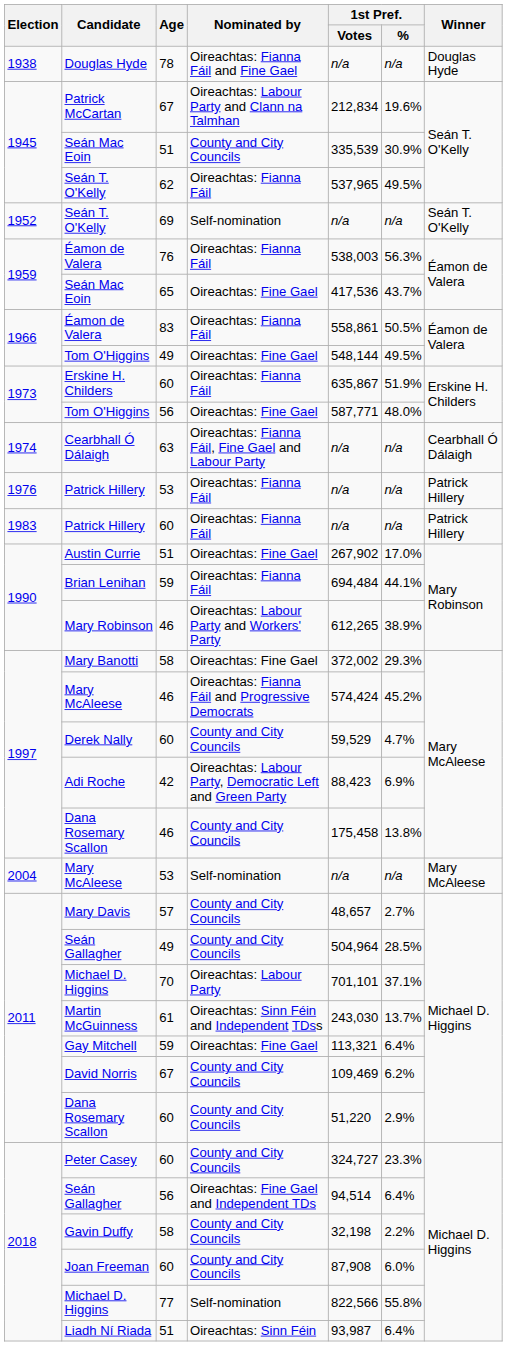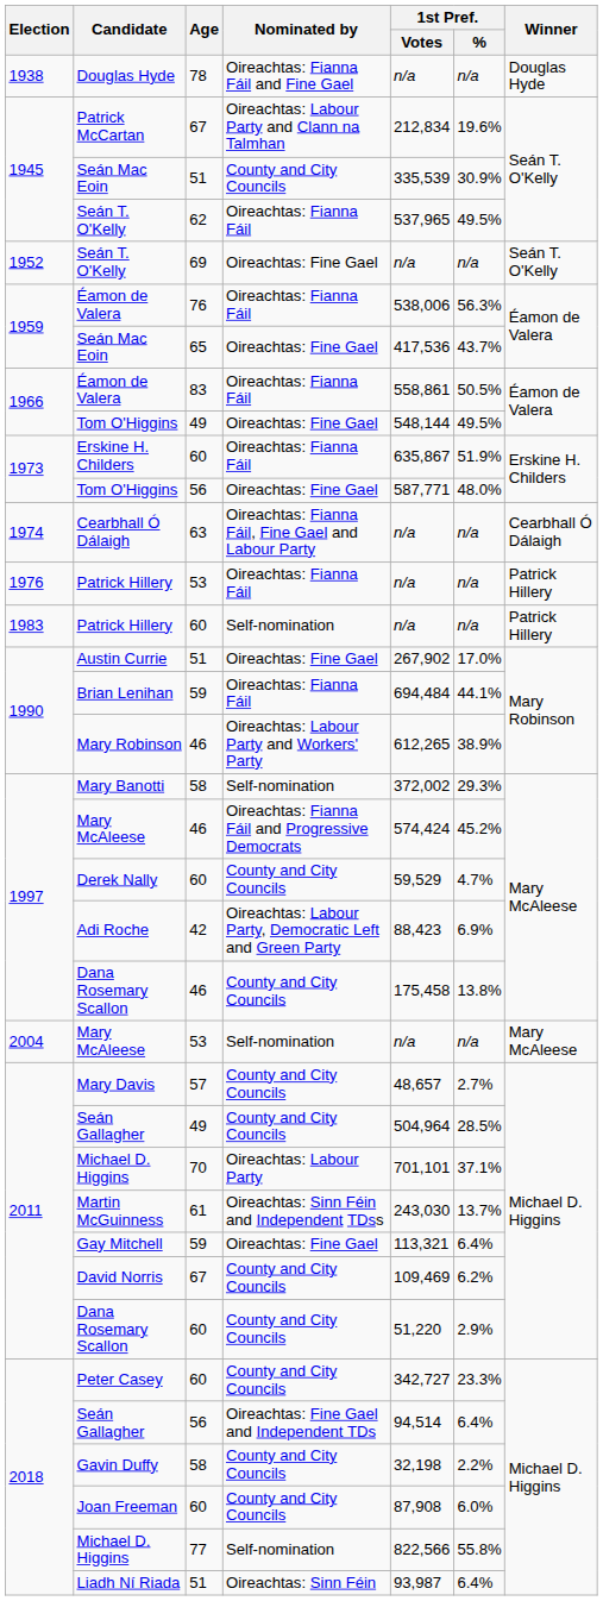 <table class="wikitable sortable">
 <tr>
 <th rowspan=2>Election</th>
 <th rowspan=2>Candidate</th>
 <th rowspan=2>Age</th>
 <th rowspan=2>Nominated by</th>
 <th colspan=2>1st Pref.</th>
 <th rowspan=2>Winner</th>
 </tr>
 <tr>
 <th data-sort-type=number>Votes</th>
 <th data-sort-type=number>%</th>
 </tr>
 <tr>
 <td><a href='#'>1938</a></td>
 <td><a href='#'>Douglas Hyde</a></td>
 <td>78</td>
 <td>Oireachtas: <a href='#'>Fianna Fáil</a> and <a href='#'>Fine Gael</a></td>
 <td><em>n/a</em></td>
 <td><em>n/a</em></td>
 <td>Douglas Hyde</td>
 </tr>
 <tr>
 <td rowspan=3><a href='#'>1945</a></td>
 <td><a href='#'>Patrick McCartan</a></td>
 <td>67</td>
 <td>Oireachtas: <a href='#'>Labour Party</a> and <a href='#'>Clann na Talmhan</a></td>
 <td>212,834</td>
 <td>19.6%</td>
 <td rowspan=3>Seán T. O'Kelly</td>
 </tr>
 <tr>
 <td><a href='#'>Seán Mac Eoin</a></td>
 <td>51</td>
 <td><a href='#'>County and City Councils</a></td>
 <td>335,539</td>
 <td>30.9%</td>
 </tr>
 <tr>
 <td><a href='#'>Seán T. O'Kelly</a></td>
 <td>62</td>
 <td>Oireachtas: <a href='#'>Fianna Fáil</a></td>
 <td>537,965</td>
 <td>49.5%</td>
 </tr>
 <tr>
 <td><a href='#'>1952</a></td>
 <td><a href='#'>Seán T. O'Kelly</a></td>
 <td>69</td>
-<td>Self-nomination</td>
+<td>Oireachtas: Fine Gael</td>
 <td><em>n/a</em></td>
 <td><em>n/a</em></td>
 <td>Seán T. O'Kelly</td>
 </tr>
 <tr>
 <td rowspan=2><a href='#'>1959</a></td>
 <td><a href='#'>Éamon de Valera</a></td>
 <td>76</td>
 <td>Oireachtas: <a href='#'>Fianna Fáil</a></td>
-<td>538,003</td>
+<td>538,006</td>
 <td>56.3%</td>
 <td rowspan="2">Éamon de Valera</td>
 </tr>
 <tr>
 <td><a href='#'>Seán Mac Eoin</a></td>
 <td>65</td>
 <td>Oireachtas: <a href='#'>Fine Gael</a></td>
 <td>417,536</td>
 <td>43.7%</td>
 </tr>
 <tr>
 <td rowspan=2><a href='#'>1966</a></td>
 <td><a href='#'>Éamon de Valera</a></td>
 <td>83</td>
 <td>Oireachtas: <a href='#'>Fianna Fáil</a></td>
 <td>558,861</td>
 <td>50.5%</td>
 <td rowspan=2>Éamon de Valera</td>
 </tr>
 <tr>
 <td><a href='#'>Tom O'Higgins</a></td>
 <td>49</td>
 <td>Oireachtas: <a href='#'>Fine Gael</a></td>
 <td>548,144</td>
 <td>49.5%</td>
 </tr>
 <tr>
 <td rowspan=2><a href='#'>1973</a></td>
 <td><a href='#'>Erskine H. Childers</a></td>
 <td>60</td>
 <td>Oireachtas: <a href='#'>Fianna Fáil</a></td>
 <td>635,867</td>
 <td>51.9%</td>
 <td rowspan=2>Erskine H. Childers</td>
 </tr>
 <tr>
 <td><a href='#'>Tom O'Higgins</a></td>
 <td>56</td>
 <td>Oireachtas: <a href='#'>Fine Gael</a></td>
 <td>587,771</td>
 <td>48.0%</td>
 </tr>
 <tr>
 <td><a href='#'>1974</a></td>
 <td><a href='#'>Cearbhall Ó Dálaigh</a></td>
 <td>63</td>
 <td>Oireachtas: <a href='#'>Fianna Fáil</a>, <a href='#'>Fine Gael</a> and <a href='#'>Labour Party</a></td>
 <td><em>n/a</em></td>
 <td><em>n/a</em></td>
 <td>Cearbhall Ó Dálaigh</td>
 </tr>
 <tr>
 <td><a href='#'>1976</a></td>
 <td><a href='#'>Patrick Hillery</a></td>
 <td>53</td>
 <td>Oireachtas: <a href='#'>Fianna Fáil</a></td>
 <td><em>n/a</em></td>
 <td><em>n/a</em></td>
 <td>Patrick Hillery</td>
 </tr>
 <tr>
 <td><a href='#'>1983</a></td>
 <td><a href='#'>Patrick Hillery</a></td>
 <td>60</td>
-<td>Oireachtas: <a href='#'>Fianna Fáil</a></td>
+<td>Self-nomination</td>
 <td><em>n/a</em></td>
 <td><em>n/a</em></td>
 <td>Patrick Hillery</td>
 </tr>
 <tr>
 <td rowspan=3><a href='#'>1990</a></td>
 <td><a href='#'>Austin Currie</a></td>
 <td>51</td>
 <td>Oireachtas: <a href='#'>Fine Gael</a></td>
 <td>267,902</td>
 <td>17.0%</td>
 <td rowspan=3>Mary Robinson</td>
 </tr>
 <tr>
 <td><a href='#'>Brian Lenihan</a></td>
 <td>59</td>
 <td>Oireachtas: <a href='#'>Fianna Fáil</a></td>
 <td>694,484</td>
 <td>44.1%</td>
 </tr>
 <tr>
 <td><a href='#'>Mary Robinson</a></td>
 <td>46</td>
 <td>Oireachtas: <a href='#'>Labour Party</a> and <a href='#'>Workers' Party</a></td>
 <td>612,265</td>
 <td>38.9%</td>
 </tr>
 <tr>
 <td rowspan=5><a href='#'>1997</a></td>
 <td><a href='#'>Mary Banotti</a></td>
 <td>58</td>
-<td>Oireachtas: Fine Gael</td>
+<td>Self-nomination</td>
 <td>372,002</td>
 <td>29.3%</td>
 <td rowspan=5>Mary McAleese</td>
 </tr>
 <tr>
 <td><a href='#'>Mary McAleese</a></td>
 <td>46</td>
 <td>Oireachtas: <a href='#'>Fianna Fáil</a> and <a href='#'>Progressive Democrats</a></td>
 <td>574,424</td>
 <td>45.2%</td>
 </tr>
 <tr>
 <td><a href='#'>Derek Nally</a></td>
 <td>60</td>
 <td><a href='#'>County and City Councils</a></td>
 <td>59,529</td>
 <td>4.7%</td>
 </tr>
 <tr>
 <td><a href='#'>Adi Roche</a></td>
 <td>42</td>
 <td>Oireachtas: <a href='#'>Labour Party</a>, <a href='#'>Democratic Left</a> and <a href='#'>Green Party</a></td>
 <td>88,423</td>
 <td>6.9%</td>
 </tr>
 <tr>
 <td><a href='#'>Dana Rosemary Scallon</a></td>
 <td>46</td>
 <td><a href='#'>County and City Councils</a></td>
 <td>175,458</td>
 <td>13.8%</td>
 </tr>
 <tr>
 <td><a href='#'>2004</a></td>
 <td><a href='#'>Mary McAleese</a></td>
 <td>53</td>
 <td>Self-nomination</td>
 <td><em>n/a</em></td>
 <td><em>n/a</em></td>
 <td>Mary McAleese</td>
 </tr>
 <tr>
 <td rowspan=7><a href='#'>2011</a></td>
 <td><a href='#'>Mary Davis</a></td>
 <td>57</td>
 <td><a href='#'>County and City Councils</a></td>
 <td>48,657</td>
 <td>2.7%</td>
 <td rowspan=7>Michael D. Higgins</td>
 </tr>
 <tr>
 <td><a href='#'>Seán Gallagher</a></td>
 <td>49</td>
 <td><a href='#'>County and City Councils</a></td>
 <td>504,964</td>
 <td>28.5%</td>
 </tr>
 <tr>
 <td><a href='#'>Michael D. Higgins</a></td>
 <td>70</td>
 <td>Oireachtas: <a href='#'>Labour Party</a></td>
 <td>701,101</td>
 <td>37.1%</td>
 </tr>
 <tr>
 <td><a href='#'>Martin McGuinness</a></td>
 <td>61</td>
 <td>Oireachtas: <a href='#'>Sinn Féin</a> and <a href='#'>Independent</a> <a href='#'>TDs</a>s</td>
 <td>243,030</td>
 <td>13.7%</td>
 </tr>
 <tr>
 <td><a href='#'>Gay Mitchell</a></td>
 <td>59</td>
 <td>Oireachtas: <a href='#'>Fine Gael</a></td>
 <td>113,321</td>
 <td>6.4%</td>
 </tr>
 <tr>
 <td><a href='#'>David Norris</a></td>
 <td>67</td>
 <td><a href='#'>County and City Councils</a></td>
 <td>109,469</td>
 <td>6.2%</td>
 </tr>
 <tr>
 <td><a href='#'>Dana Rosemary Scallon</a></td>
 <td>60</td>
 <td><a href='#'>County and City Councils</a></td>
 <td>51,220</td>
 <td>2.9%</td>
 </tr>
 <tr>
 <td rowspan=6><a href='#'>2018</a></td>
 <td><a href='#'>Peter Casey</a></td>
 <td>60</td>
 <td><a href='#'>County and City Councils</a></td>
-<td>324,727</td>
+<td>342,727</td>
 <td>23.3%</td>
 <td rowspan=6>Michael D. Higgins</td>
 </tr>
 <tr>
 <td><a href='#'>Seán Gallagher</a></td>
 <td>56</td>
 <td>Oireachtas: <a href='#'>Fine Gael</a> and <a href='#'>Independent TDs</a></td>
 <td>94,514</td>
 <td>6.4%</td>
 </tr>
 <tr>
 <td><a href='#'>Gavin Duffy</a></td>
 <td>58</td>
 <td><a href='#'>County and City Councils</a></td>
 <td>32,198</td>
 <td>2.2%</td>
 </tr>
 <tr>
 <td><a href='#'>Joan Freeman</a></td>
 <td>60</td>
 <td><a href='#'>County and City Councils</a></td>
 <td>87,908</td>
 <td>6.0%</td>
 </tr>
 <tr>
 <td><a href='#'>Michael D. Higgins</a></td>
 <td>77</td>
 <td>Self-nomination</td>
 <td>822,566</td>
 <td>55.8%</td>
 </tr>
 <tr>
 <td><a href='#'>Liadh Ní Riada</a></td>
 <td>51</td>
 <td>Oireachtas: <a href='#'>Sinn Féin</a></td>
 <td>93,987</td>
 <td>6.4%</td>
 </tr>
 </table>
